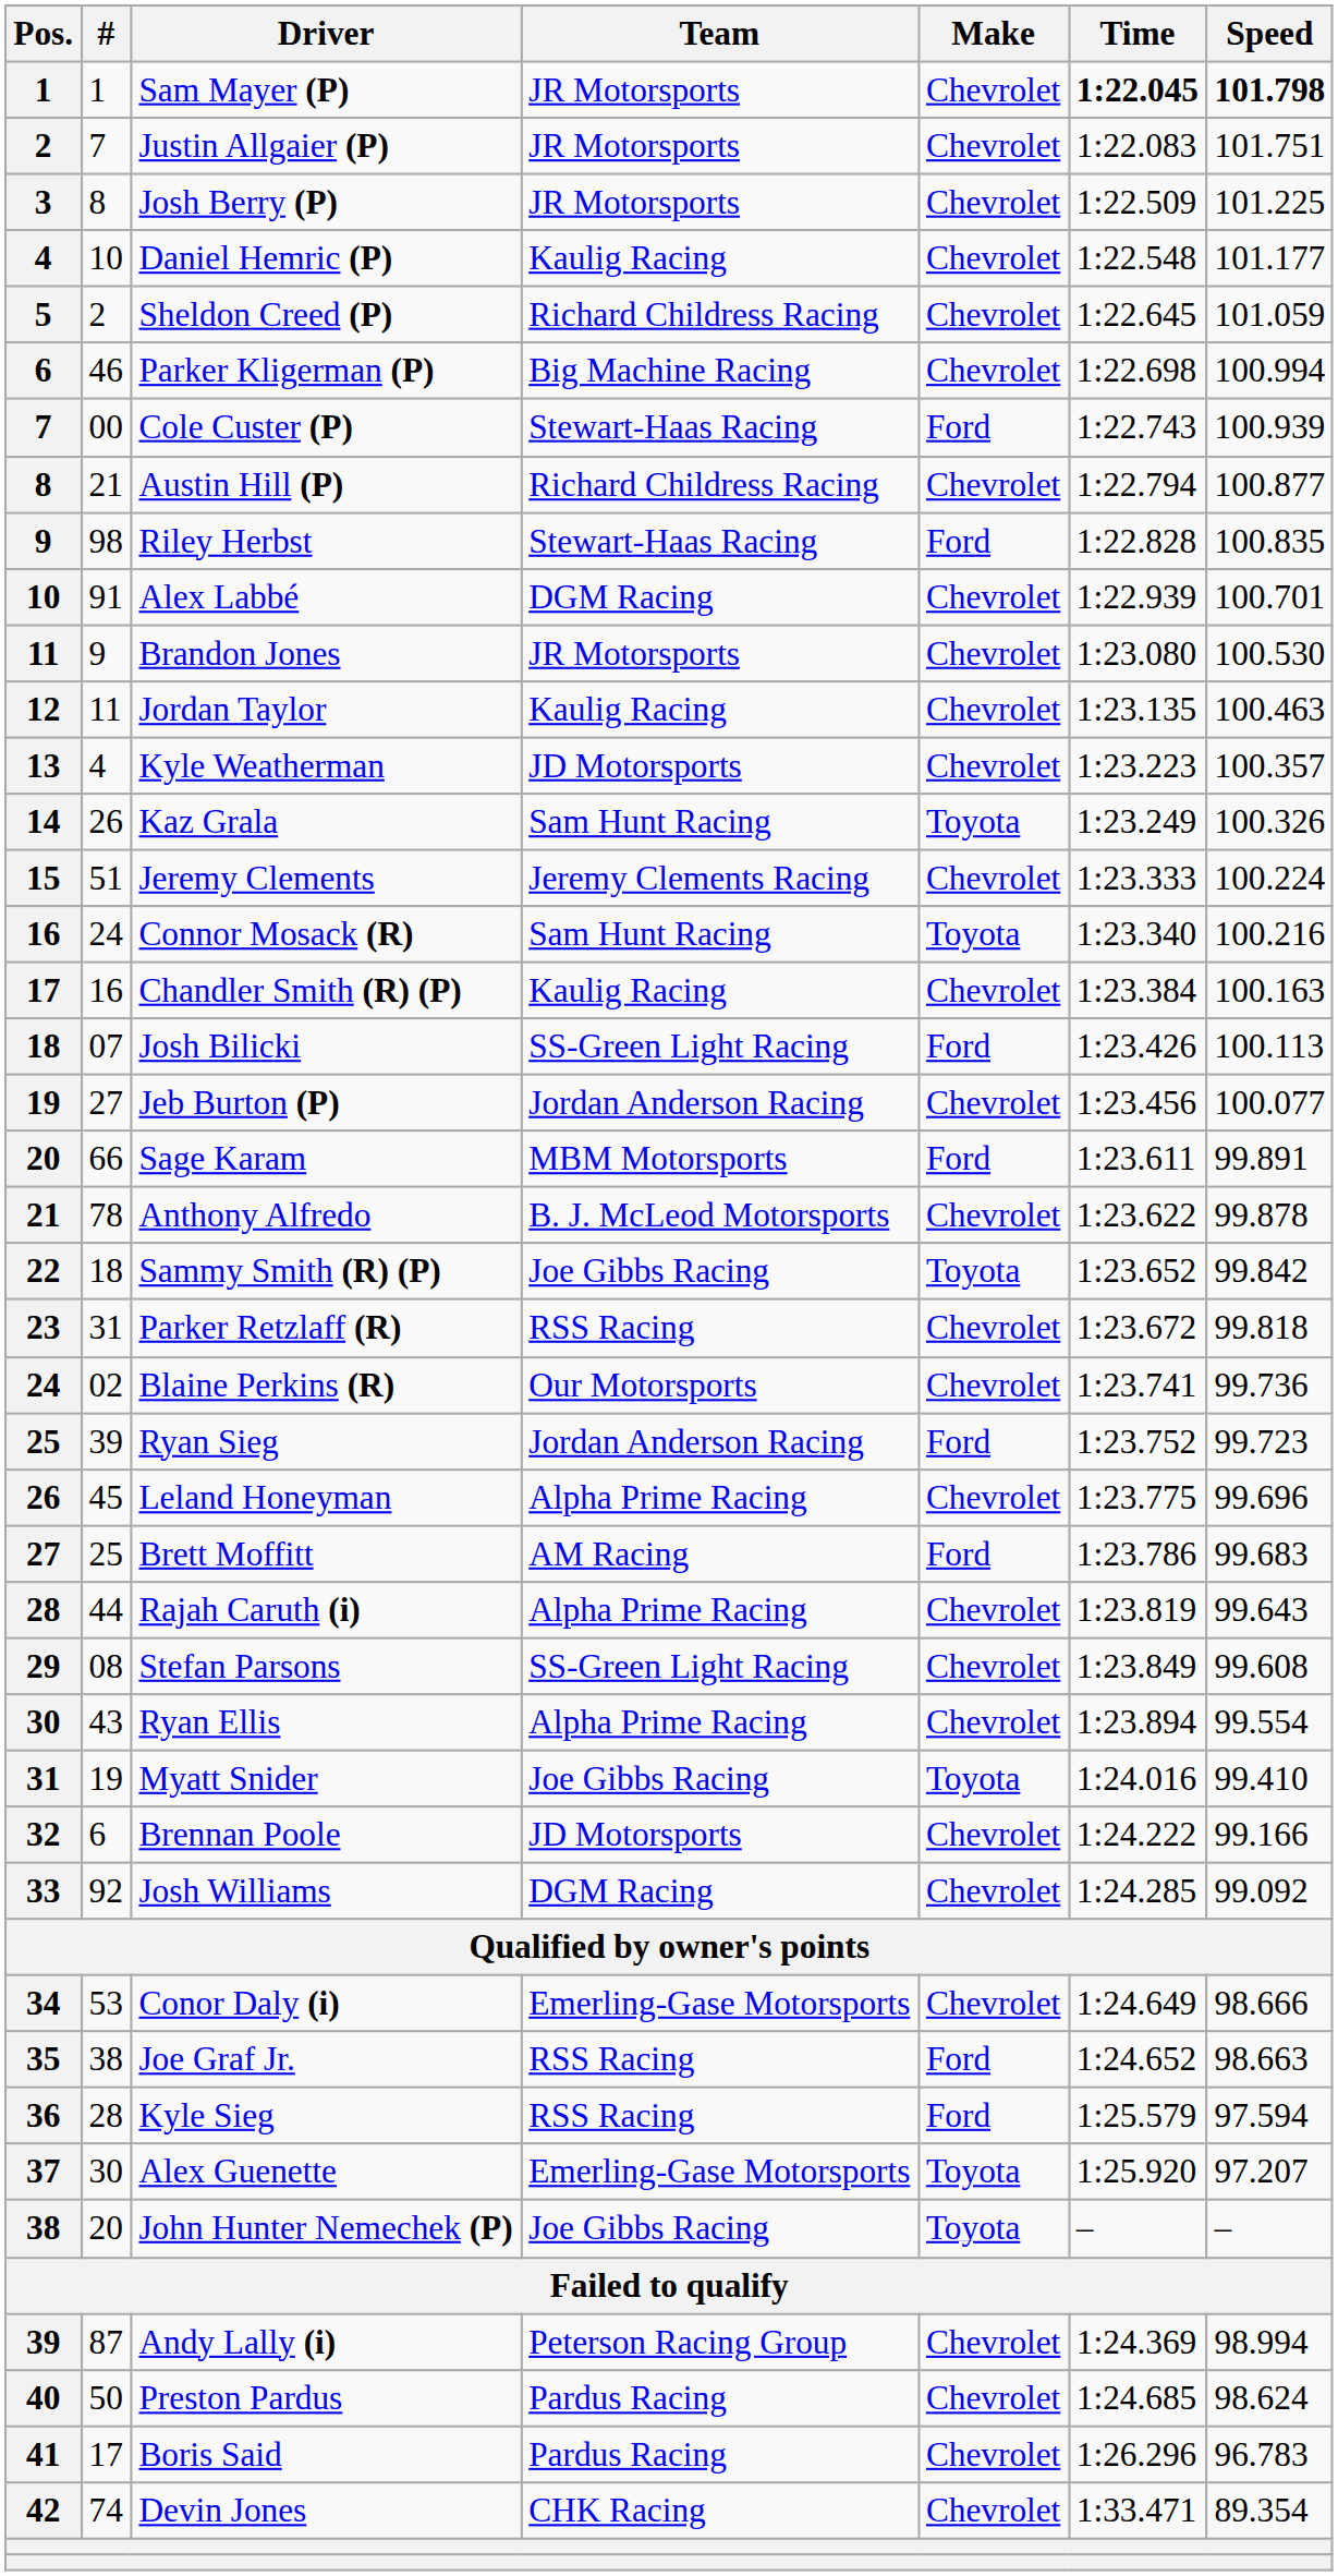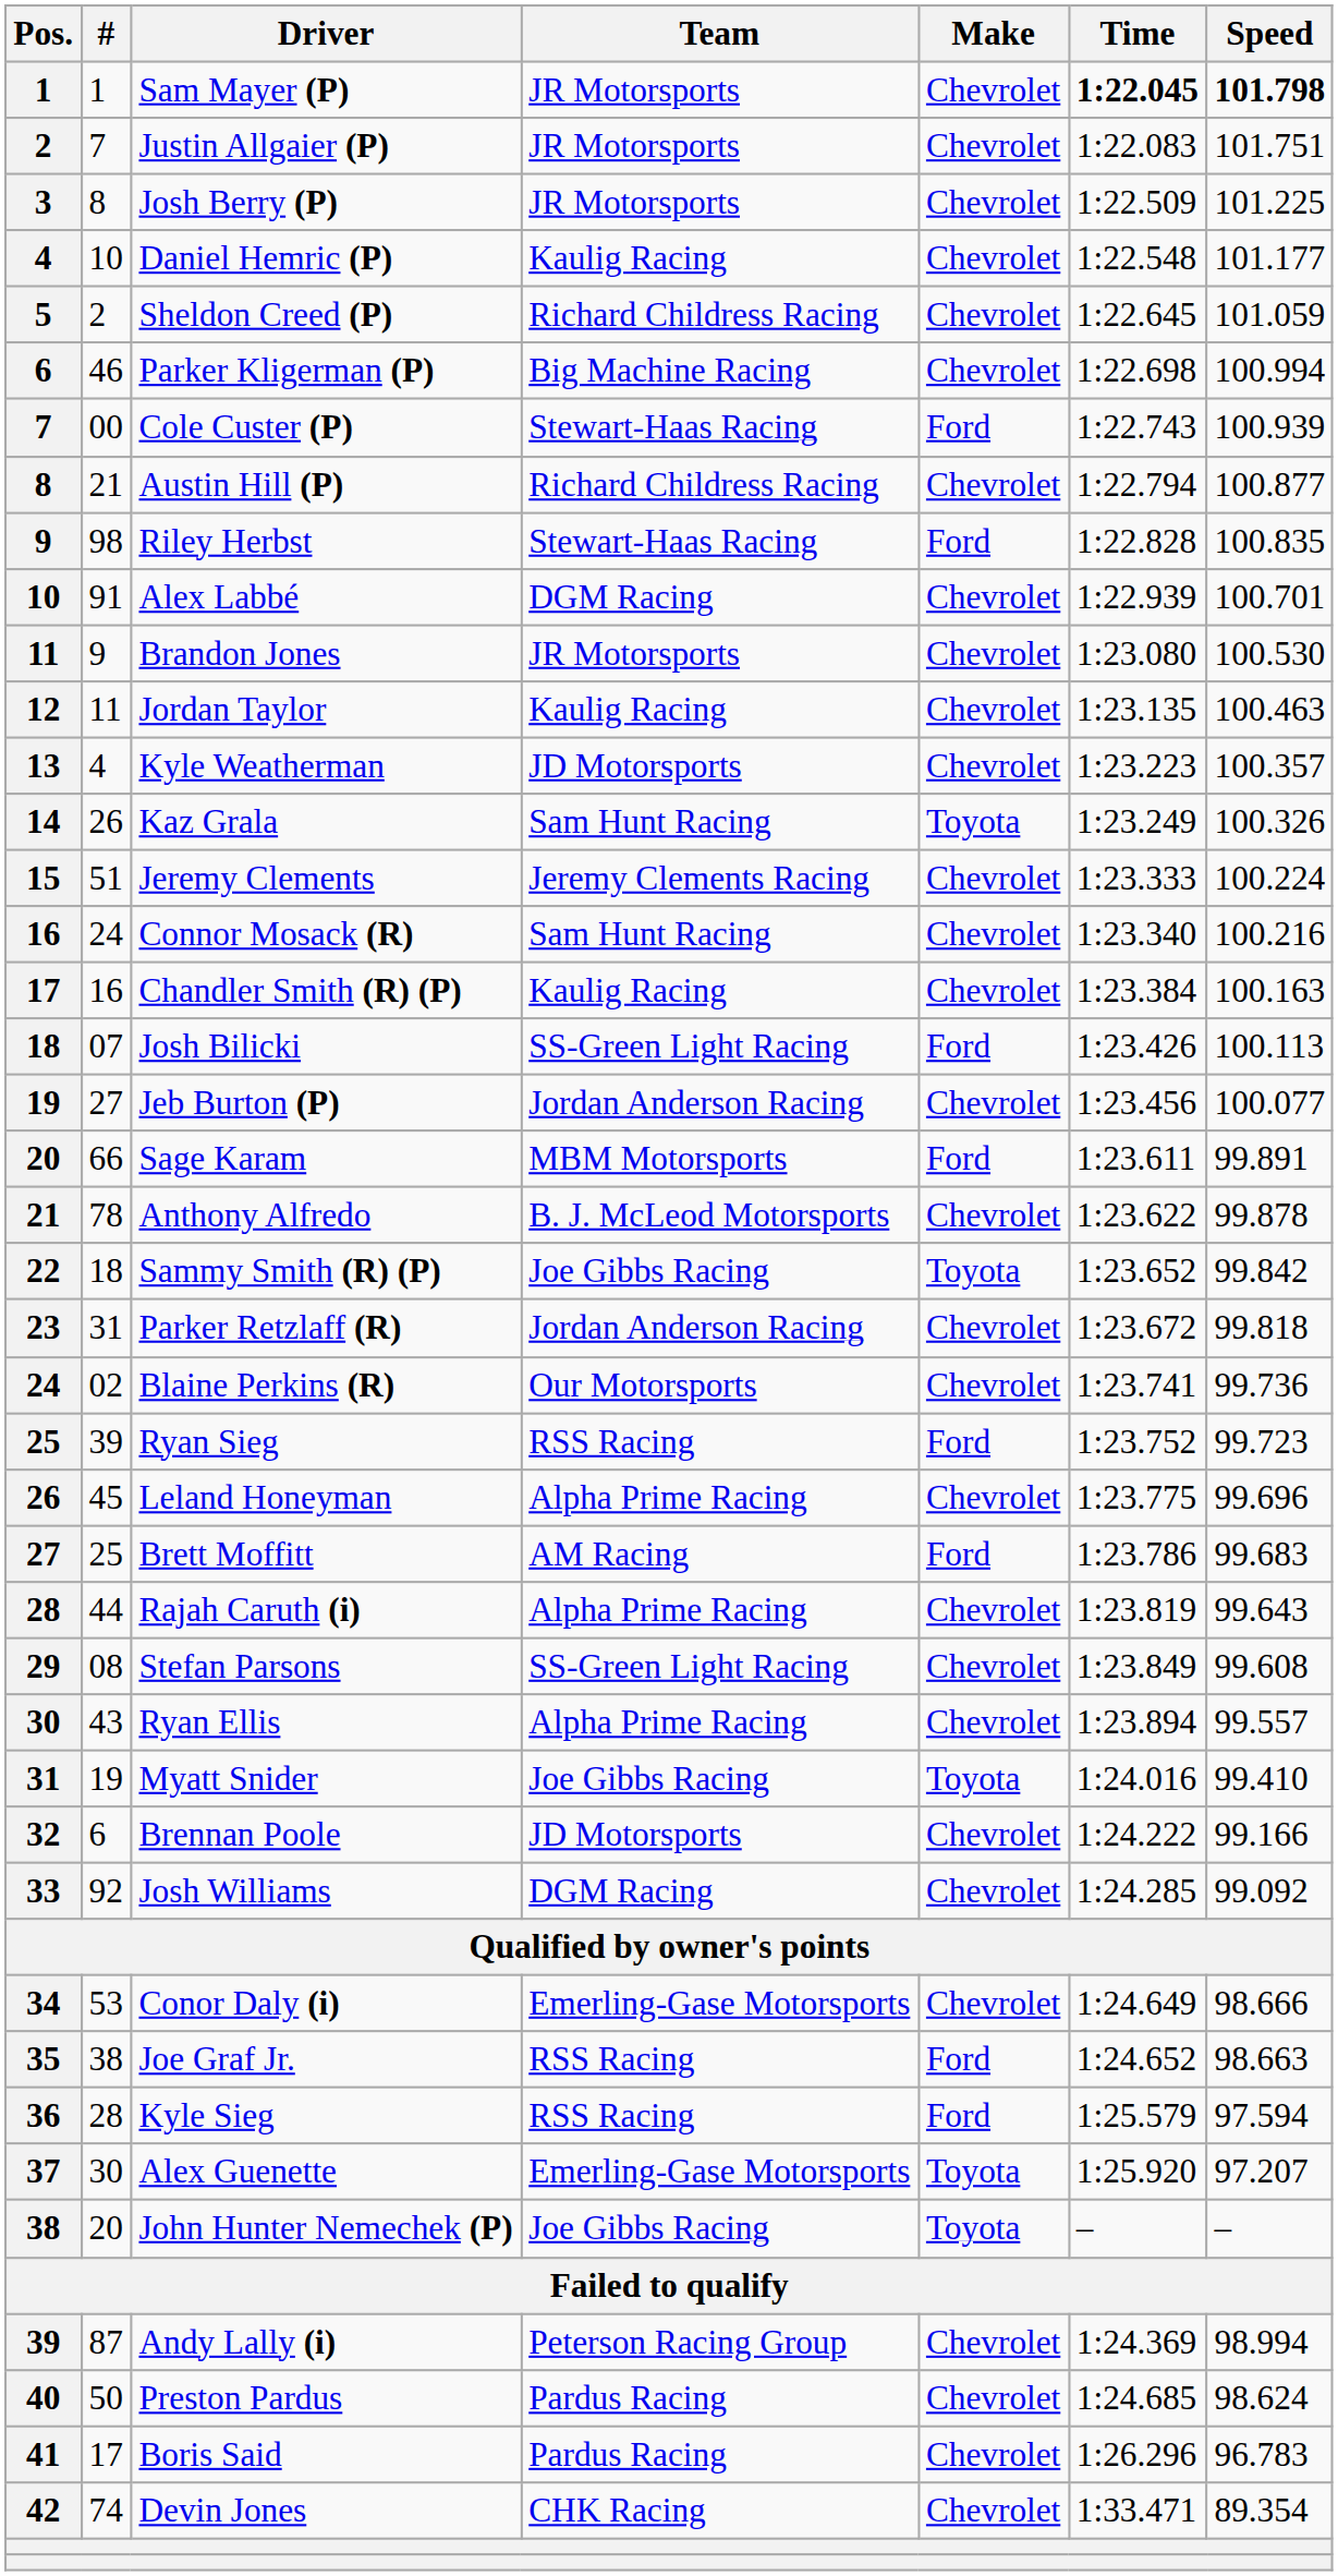 <table class="wikitable" style="font-size:95%">
 <tr>
 <th>Pos.</th>
 <th>#</th>
 <th>Driver</th>
 <th>Team</th>
 <th>Make</th>
 <th>Time</th>
 <th>Speed</th>
 </tr>
 <tr>
 <th>1</th>
 <td>1</td>
 <td><a href='#'>Sam Mayer</a> <strong>(P)</strong></td>
 <td><a href='#'>JR Motorsports</a></td>
 <td><a href='#'>Chevrolet</a></td>
 <td><strong>1:22.045</strong></td>
 <td><strong>101.798</strong></td>
 </tr>
 <tr>
 <th>2</th>
 <td>7</td>
 <td><a href='#'>Justin Allgaier</a> <strong>(P)</strong></td>
 <td><a href='#'>JR Motorsports</a></td>
 <td><a href='#'>Chevrolet</a></td>
 <td>1:22.083</td>
 <td>101.751</td>
 </tr>
 <tr>
 <th>3</th>
 <td>8</td>
 <td><a href='#'>Josh Berry</a> <strong>(P)</strong></td>
 <td><a href='#'>JR Motorsports</a></td>
 <td><a href='#'>Chevrolet</a></td>
 <td>1:22.509</td>
 <td>101.225</td>
 </tr>
 <tr>
 <th>4</th>
 <td>10</td>
 <td><a href='#'>Daniel Hemric</a> <strong>(P)</strong></td>
 <td><a href='#'>Kaulig Racing</a></td>
 <td><a href='#'>Chevrolet</a></td>
 <td>1:22.548</td>
 <td>101.177</td>
 </tr>
 <tr>
 <th>5</th>
 <td>2</td>
 <td><a href='#'>Sheldon Creed</a> <strong>(P)</strong></td>
 <td><a href='#'>Richard Childress Racing</a></td>
 <td><a href='#'>Chevrolet</a></td>
 <td>1:22.645</td>
 <td>101.059</td>
 </tr>
 <tr>
 <th>6</th>
 <td>46</td>
 <td><a href='#'>Parker Kligerman</a> <strong>(P)</strong></td>
 <td><a href='#'>Big Machine Racing</a></td>
 <td><a href='#'>Chevrolet</a></td>
 <td>1:22.698</td>
 <td>100.994</td>
 </tr>
 <tr>
 <th>7</th>
 <td>00</td>
 <td><a href='#'>Cole Custer</a> <strong>(P)</strong></td>
 <td><a href='#'>Stewart-Haas Racing</a></td>
 <td><a href='#'>Ford</a></td>
 <td>1:22.743</td>
 <td>100.939</td>
 </tr>
 <tr>
 <th>8</th>
 <td>21</td>
 <td><a href='#'>Austin Hill</a> <strong>(P)</strong></td>
 <td><a href='#'>Richard Childress Racing</a></td>
 <td><a href='#'>Chevrolet</a></td>
 <td>1:22.794</td>
 <td>100.877</td>
 </tr>
 <tr>
 <th>9</th>
 <td>98</td>
 <td><a href='#'>Riley Herbst</a></td>
 <td><a href='#'>Stewart-Haas Racing</a></td>
 <td><a href='#'>Ford</a></td>
 <td>1:22.828</td>
 <td>100.835</td>
 </tr>
 <tr>
 <th>10</th>
 <td>91</td>
 <td><a href='#'>Alex Labbé</a></td>
 <td><a href='#'>DGM Racing</a></td>
 <td><a href='#'>Chevrolet</a></td>
 <td>1:22.939</td>
 <td>100.701</td>
 </tr>
 <tr>
 <th>11</th>
 <td>9</td>
 <td><a href='#'>Brandon Jones</a></td>
 <td><a href='#'>JR Motorsports</a></td>
 <td><a href='#'>Chevrolet</a></td>
 <td>1:23.080</td>
 <td>100.530</td>
 </tr>
 <tr>
 <th>12</th>
 <td>11</td>
 <td><a href='#'>Jordan Taylor</a></td>
 <td><a href='#'>Kaulig Racing</a></td>
 <td><a href='#'>Chevrolet</a></td>
 <td>1:23.135</td>
 <td>100.463</td>
 </tr>
 <tr>
 <th>13</th>
 <td>4</td>
 <td><a href='#'>Kyle Weatherman</a></td>
 <td><a href='#'>JD Motorsports</a></td>
 <td><a href='#'>Chevrolet</a></td>
 <td>1:23.223</td>
 <td>100.357</td>
 </tr>
 <tr>
 <th>14</th>
 <td>26</td>
 <td><a href='#'>Kaz Grala</a></td>
 <td><a href='#'>Sam Hunt Racing</a></td>
 <td><a href='#'>Toyota</a></td>
 <td>1:23.249</td>
 <td>100.326</td>
 </tr>
 <tr>
 <th>15</th>
 <td>51</td>
 <td><a href='#'>Jeremy Clements</a></td>
 <td><a href='#'>Jeremy Clements Racing</a></td>
 <td><a href='#'>Chevrolet</a></td>
 <td>1:23.333</td>
 <td>100.224</td>
 </tr>
 <tr>
 <th>16</th>
 <td>24</td>
 <td><a href='#'>Connor Mosack</a> <strong>(R)</strong></td>
 <td><a href='#'>Sam Hunt Racing</a></td>
-<td><a href='#'>Toyota</a></td>
+<td><a href='#'>Chevrolet</a></td>
 <td>1:23.340</td>
 <td>100.216</td>
 </tr>
 <tr>
 <th>17</th>
 <td>16</td>
 <td><a href='#'>Chandler Smith</a> <strong>(R)</strong> <strong>(P)</strong></td>
 <td><a href='#'>Kaulig Racing</a></td>
 <td><a href='#'>Chevrolet</a></td>
 <td>1:23.384</td>
 <td>100.163</td>
 </tr>
 <tr>
 <th>18</th>
 <td>07</td>
 <td><a href='#'>Josh Bilicki</a></td>
 <td><a href='#'>SS-Green Light Racing</a></td>
 <td><a href='#'>Ford</a></td>
 <td>1:23.426</td>
 <td>100.113</td>
 </tr>
 <tr>
 <th>19</th>
 <td>27</td>
 <td><a href='#'>Jeb Burton</a> <strong>(P)</strong></td>
 <td><a href='#'>Jordan Anderson Racing</a></td>
 <td><a href='#'>Chevrolet</a></td>
 <td>1:23.456</td>
 <td>100.077</td>
 </tr>
 <tr>
 <th>20</th>
 <td>66</td>
 <td><a href='#'>Sage Karam</a></td>
 <td><a href='#'>MBM Motorsports</a></td>
 <td><a href='#'>Ford</a></td>
 <td>1:23.611</td>
 <td>99.891</td>
 </tr>
 <tr>
 <th>21</th>
 <td>78</td>
 <td><a href='#'>Anthony Alfredo</a></td>
 <td><a href='#'>B. J. McLeod Motorsports</a></td>
 <td><a href='#'>Chevrolet</a></td>
 <td>1:23.622</td>
 <td>99.878</td>
 </tr>
 <tr>
 <th>22</th>
 <td>18</td>
 <td><a href='#'>Sammy Smith</a> <strong>(R)</strong> <strong>(P)</strong></td>
 <td><a href='#'>Joe Gibbs Racing</a></td>
 <td><a href='#'>Toyota</a></td>
 <td>1:23.652</td>
 <td>99.842</td>
 </tr>
 <tr>
 <th>23</th>
 <td>31</td>
 <td><a href='#'>Parker Retzlaff</a> <strong>(R)</strong></td>
-<td><a href='#'>RSS Racing</a></td>
+<td><a href='#'>Jordan Anderson Racing</a></td>
 <td><a href='#'>Chevrolet</a></td>
 <td>1:23.672</td>
 <td>99.818</td>
 </tr>
 <tr>
 <th>24</th>
 <td>02</td>
 <td><a href='#'>Blaine Perkins</a> <strong>(R)</strong></td>
 <td><a href='#'>Our Motorsports</a></td>
 <td><a href='#'>Chevrolet</a></td>
 <td>1:23.741</td>
 <td>99.736</td>
 </tr>
 <tr>
 <th>25</th>
 <td>39</td>
 <td><a href='#'>Ryan Sieg</a></td>
-<td><a href='#'>Jordan Anderson Racing</a></td>
+<td><a href='#'>RSS Racing</a></td>
 <td><a href='#'>Ford</a></td>
 <td>1:23.752</td>
 <td>99.723</td>
 </tr>
 <tr>
 <th>26</th>
 <td>45</td>
 <td><a href='#'>Leland Honeyman</a></td>
 <td><a href='#'>Alpha Prime Racing</a></td>
 <td><a href='#'>Chevrolet</a></td>
 <td>1:23.775</td>
 <td>99.696</td>
 </tr>
 <tr>
 <th>27</th>
 <td>25</td>
 <td><a href='#'>Brett Moffitt</a></td>
 <td><a href='#'>AM Racing</a></td>
 <td><a href='#'>Ford</a></td>
 <td>1:23.786</td>
 <td>99.683</td>
 </tr>
 <tr>
 <th>28</th>
 <td>44</td>
 <td><a href='#'>Rajah Caruth</a> <strong>(i)</strong></td>
 <td><a href='#'>Alpha Prime Racing</a></td>
 <td><a href='#'>Chevrolet</a></td>
 <td>1:23.819</td>
 <td>99.643</td>
 </tr>
 <tr>
 <th>29</th>
 <td>08</td>
 <td><a href='#'>Stefan Parsons</a></td>
 <td><a href='#'>SS-Green Light Racing</a></td>
 <td><a href='#'>Chevrolet</a></td>
 <td>1:23.849</td>
 <td>99.608</td>
 </tr>
 <tr>
 <th>30</th>
 <td>43</td>
 <td><a href='#'>Ryan Ellis</a></td>
 <td><a href='#'>Alpha Prime Racing</a></td>
 <td><a href='#'>Chevrolet</a></td>
 <td>1:23.894</td>
-<td>99.554</td>
+<td>99.557</td>
 </tr>
 <tr>
 <th>31</th>
 <td>19</td>
 <td><a href='#'>Myatt Snider</a></td>
 <td><a href='#'>Joe Gibbs Racing</a></td>
 <td><a href='#'>Toyota</a></td>
 <td>1:24.016</td>
 <td>99.410</td>
 </tr>
 <tr>
 <th>32</th>
 <td>6</td>
 <td><a href='#'>Brennan Poole</a></td>
 <td><a href='#'>JD Motorsports</a></td>
 <td><a href='#'>Chevrolet</a></td>
 <td>1:24.222</td>
 <td>99.166</td>
 </tr>
 <tr>
 <th>33</th>
 <td>92</td>
 <td><a href='#'>Josh Williams</a></td>
 <td><a href='#'>DGM Racing</a></td>
 <td><a href='#'>Chevrolet</a></td>
 <td>1:24.285</td>
 <td>99.092</td>
 </tr>
 <tr>
 <th colspan="7">Qualified by owner's points</th>
 </tr>
 <tr>
 <th>34</th>
 <td>53</td>
 <td><a href='#'>Conor Daly</a> <strong>(i)</strong></td>
 <td><a href='#'>Emerling-Gase Motorsports</a></td>
 <td><a href='#'>Chevrolet</a></td>
 <td>1:24.649</td>
 <td>98.666</td>
 </tr>
 <tr>
 <th>35</th>
 <td>38</td>
 <td><a href='#'>Joe Graf Jr.</a></td>
 <td><a href='#'>RSS Racing</a></td>
 <td><a href='#'>Ford</a></td>
 <td>1:24.652</td>
 <td>98.663</td>
 </tr>
 <tr>
 <th>36</th>
 <td>28</td>
 <td><a href='#'>Kyle Sieg</a></td>
 <td><a href='#'>RSS Racing</a></td>
 <td><a href='#'>Ford</a></td>
 <td>1:25.579</td>
 <td>97.594</td>
 </tr>
 <tr>
 <th>37</th>
 <td>30</td>
 <td><a href='#'>Alex Guenette</a></td>
 <td><a href='#'>Emerling-Gase Motorsports</a></td>
 <td><a href='#'>Toyota</a></td>
 <td>1:25.920</td>
 <td>97.207</td>
 </tr>
 <tr>
 <th>38</th>
 <td>20</td>
 <td><a href='#'>John Hunter Nemechek</a> <strong>(P)</strong></td>
 <td><a href='#'>Joe Gibbs Racing</a></td>
 <td><a href='#'>Toyota</a></td>
 <td>–</td>
 <td>–</td>
 </tr>
 <tr>
 <th colspan="7">Failed to qualify</th>
 </tr>
 <tr>
 <th>39</th>
 <td>87</td>
 <td><a href='#'>Andy Lally</a> <strong>(i)</strong></td>
 <td><a href='#'>Peterson Racing Group</a></td>
 <td><a href='#'>Chevrolet</a></td>
 <td>1:24.369</td>
 <td>98.994</td>
 </tr>
 <tr>
 <th>40</th>
 <td>50</td>
 <td><a href='#'>Preston Pardus</a></td>
 <td><a href='#'>Pardus Racing</a></td>
 <td><a href='#'>Chevrolet</a></td>
 <td>1:24.685</td>
 <td>98.624</td>
 </tr>
 <tr>
 <th>41</th>
 <td>17</td>
 <td><a href='#'>Boris Said</a></td>
 <td><a href='#'>Pardus Racing</a></td>
 <td><a href='#'>Chevrolet</a></td>
 <td>1:26.296</td>
 <td>96.783</td>
 </tr>
 <tr>
 <th>42</th>
 <td>74</td>
 <td><a href='#'>Devin Jones</a></td>
 <td><a href='#'>CHK Racing</a></td>
 <td><a href='#'>Chevrolet</a></td>
 <td>1:33.471</td>
 <td>89.354</td>
 </tr>
 <tr>
 <th colspan="7"></th>
 </tr>
 <tr>
 <th colspan="7"></th>
 </tr>
 </table>
